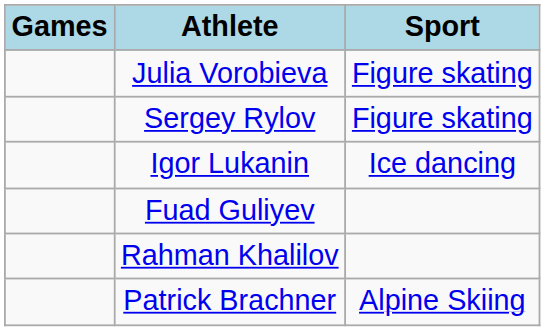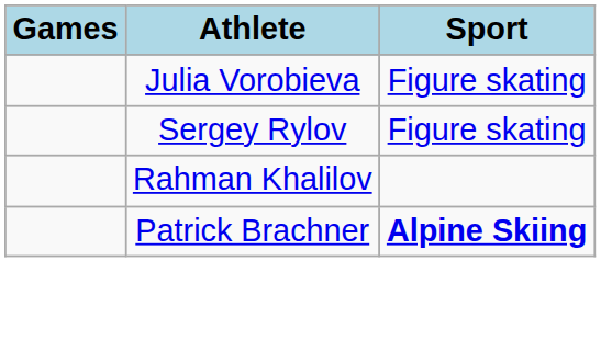 <table class="wikitable" style="text-align:center">
 <tr>
 <th style="background-color:lightblue">Games</th>
 <th style="background-color:lightblue">Athlete</th>
 <th style="background-color:lightblue">Sport</th>
 </tr>
 <tr>
 <td align=left></td>
 <td><a href='#'>Julia Vorobieva</a></td>
 <td><a href='#'>Figure skating</a></td>
 </tr>
 <tr>
 <td align=left></td>
 <td><a href='#'>Sergey Rylov</a></td>
 <td><a href='#'>Figure skating</a></td>
 </tr>
 <tr>
 <td align=left></td>
-<td><a href='#'>Igor Lukanin</a></td>
-<td><a href='#'>Ice dancing</a></td>
-</tr>
-<tr>
-<td align=left></td>
-<td><a href='#'>Fuad Guliyev</a></td>
-<td></td>
-</tr>
-<tr>
-<td align=left></td>
 <td><a href='#'>Rahman Khalilov</a></td>
 <td></td>
 </tr>
 <tr>
 <td align=left></td>
 <td><a href='#'>Patrick Brachner</a></td>
-<td><a href='#'>Alpine Skiing</a></td>
+<td><strong><a href='#'>Alpine Skiing</a></strong></td>
 </tr>
 </table>
